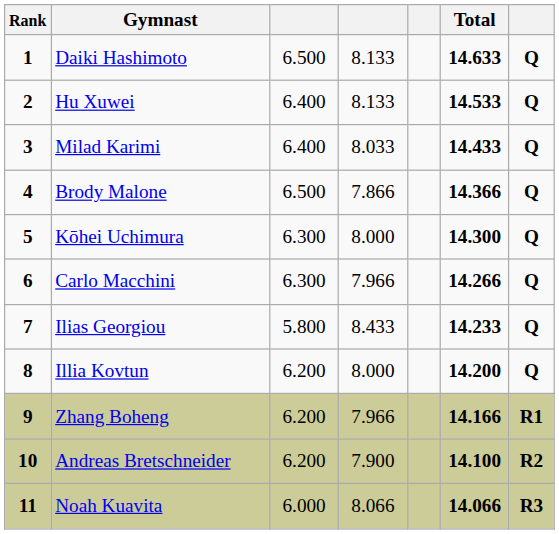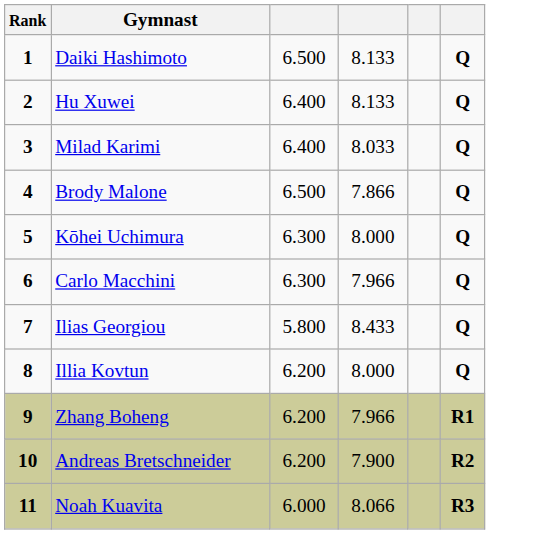 <table class="wikitable sortable" style="text-align:center;">
 <tr>
 <th scope="col" style="width:15px;"><small>Rank</small></th>
 <th scope="col" style="width:175px;">Gymnast</th>
 <th scope="col" style="width:50px;"><small></small></th>
 <th scope="col" style="width:50px;"><small></small></th>
 <th scope="col" style="width:20px;"><small></small></th>
-<th scope="col" style="width:50px;">Total</th>
 <th scope="col" style="width:30px;"><small></small></th>
 </tr>
 <tr>
 <td scope="row" style="text-align:center"><strong>1</strong></td>
 <td style="height:30px; text-align:left;"> <a href='#'>Daiki Hashimoto</a></td>
 <td>6.500</td>
 <td>8.133</td>
 <td></td>
-<td><strong>14.633</strong></td>
 <td><strong>Q</strong></td>
 </tr>
 <tr>
 <td scope="row" style="text-align:center"><strong>2</strong></td>
 <td style="height:30px; text-align:left;"> <a href='#'>Hu Xuwei</a></td>
 <td>6.400</td>
 <td>8.133</td>
 <td></td>
-<td><strong>14.533</strong></td>
 <td><strong>Q</strong></td>
 </tr>
 <tr>
 <td scope="row" style="text-align:center"><strong>3</strong></td>
 <td style="height:30px; text-align:left;"> <a href='#'>Milad Karimi</a></td>
 <td>6.400</td>
 <td>8.033</td>
 <td></td>
-<td><strong>14.433</strong></td>
 <td><strong>Q</strong></td>
 </tr>
 <tr>
 <td scope="row" style="text-align:center"><strong>4</strong></td>
 <td style="height:30px; text-align:left;"> <a href='#'>Brody Malone</a></td>
 <td>6.500</td>
 <td>7.866</td>
 <td></td>
-<td><strong>14.366</strong></td>
 <td><strong>Q</strong></td>
 </tr>
 <tr>
 <td scope="row" style="text-align:center"><strong>5</strong></td>
 <td style="height:30px; text-align:left;"> <a href='#'>Kōhei Uchimura</a></td>
 <td>6.300</td>
 <td>8.000</td>
 <td></td>
-<td><strong>14.300</strong></td>
 <td><strong>Q</strong></td>
 </tr>
 <tr>
 <td scope="row" style="text-align:center"><strong>6</strong></td>
 <td style="height:30px; text-align:left;"> <a href='#'>Carlo Macchini</a></td>
 <td>6.300</td>
 <td>7.966</td>
 <td></td>
-<td><strong>14.266</strong></td>
 <td><strong>Q</strong></td>
 </tr>
 <tr>
 <td scope="row" style="text-align:center"><strong>7</strong></td>
 <td style="height:30px; text-align:left;"> <a href='#'>Ilias Georgiou</a></td>
 <td>5.800</td>
 <td>8.433</td>
 <td></td>
-<td><strong>14.233</strong></td>
 <td><strong>Q</strong></td>
 </tr>
 <tr>
 <td scope="row" style="text-align:center"><strong>8</strong></td>
 <td style="height:30px; text-align:left;"> <a href='#'>Illia Kovtun</a></td>
 <td>6.200</td>
 <td>8.000</td>
 <td></td>
-<td><strong>14.200</strong></td>
 <td><strong>Q</strong></td>
 </tr>
 <tr style="background:#cccc99;">
 <td scope="row" style="text-align:center"><strong>9</strong></td>
 <td style="height:30px; text-align:left;"> <a href='#'>Zhang Boheng</a></td>
 <td>6.200</td>
 <td>7.966</td>
 <td></td>
-<td><strong>14.166</strong></td>
 <td><strong>R1</strong></td>
 </tr>
 <tr style="background:#cccc99;">
 <td scope="row" style="text-align:center"><strong>10</strong></td>
 <td style="height:30px; text-align:left;"> <a href='#'>Andreas Bretschneider</a></td>
 <td>6.200</td>
 <td>7.900</td>
 <td></td>
-<td><strong>14.100</strong></td>
 <td><strong>R2</strong></td>
 </tr>
 <tr style="background:#cccc99;">
 <td scope="row" style="text-align:center"><strong>11</strong></td>
 <td style="height:30px; text-align:left;"> <a href='#'>Noah Kuavita</a></td>
 <td>6.000</td>
 <td>8.066</td>
 <td></td>
-<td><strong>14.066</strong></td>
 <td><strong>R3</strong></td>
 </tr>
 </table>
